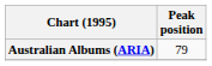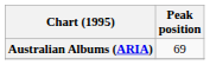 <table class="wikitable plainrowheaders sortable" style="text-align:center;">
 <tr>
 <th scope="col">Chart (1995)</th>
 <th scope="col">Peak<br>position</th>
 </tr>
 <tr>
 <th scope="row">Australian Albums (<a href='#'>ARIA</a>)</th>
-<td>79</td>
+<td>69</td>
 </tr>
 <tr>
 </tr>
 <tr>
 </tr>
 <tr>
 </tr>
 <tr>
 </tr>
 <tr>
 </tr>
 <tr>
 </tr>
 <tr>
 </tr>
 <tr>
 </tr>
 </table>
